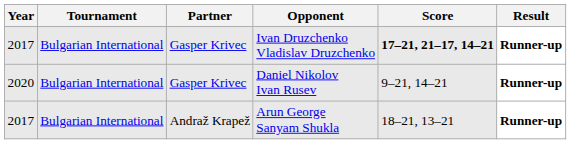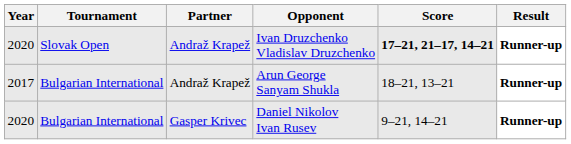 <table class="sortable wikitable" style="font-size: 90%;">
 <tr>
 <th>Year</th>
 <th>Tournament</th>
 <th>Partner</th>
 <th>Opponent</th>
 <th>Score</th>
 <th>Result</th>
 </tr>
 <tr style="background:#E9E9E9">
+<td align="center">2020</td>
+<td align="left"><a href='#'>Slovak Open</a></td>
+<td align="left"> <a href='#'>Andraž Krapež</a></td>
+<td align="left"> <a href='#'>Ivan Druzchenko</a> <br>  <a href='#'>Vladislav Druzchenko</a></td>
+<td align="left"><strong>17–21, 21–17, 14–21</strong></td>
+<td style="text-align:left; background:white"> <strong>Runner-up</strong></td>
+</tr>
+<tr style="background:#E9E9E9">
 <td align="center">2017</td>
 <td align="left"><a href='#'>Bulgarian International</a></td>
-<td align="left"> <a href='#'>Gasper Krivec</a></td>
-<td align="left"> <a href='#'>Ivan Druzchenko</a> <br>  <a href='#'>Vladislav Druzchenko</a></td>
-<td align="left"><strong>17–21, 21–17, 14–21</strong></td>
+<td align="left"> Andraž Krapež</td>
+<td align="left"> <a href='#'>Arun George</a> <br>  <a href='#'>Sanyam Shukla</a></td>
+<td align="left">18–21, 13–21</td>
 <td style="text-align:left; background:white"> <strong>Runner-up</strong></td>
 </tr>
 <tr style="background:#E9E9E9">
 <td align="center">2020</td>
 <td align="left"><a href='#'>Bulgarian International</a></td>
 <td align="left"> <a href='#'>Gasper Krivec</a></td>
 <td align="left"> <a href='#'>Daniel Nikolov</a> <br>  <a href='#'>Ivan Rusev</a></td>
 <td align="left">9–21, 14–21</td>
 <td style="text-align:left; background:white"> <strong>Runner-up</strong></td>
 </tr>
-<tr style="background:#E9E9E9">
-<td align="center">2017</td>
-<td align="left"><a href='#'>Bulgarian International</a></td>
-<td align="left"> Andraž Krapež</td>
-<td align="left"> <a href='#'>Arun George</a> <br>  <a href='#'>Sanyam Shukla</a></td>
-<td align="left">18–21, 13–21</td>
-<td style="text-align:left; background:white"> <strong>Runner-up</strong></td>
-</tr>
 </table>
